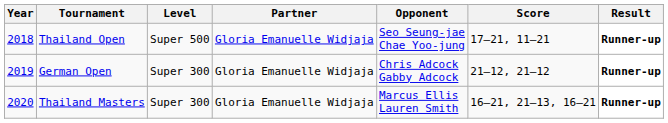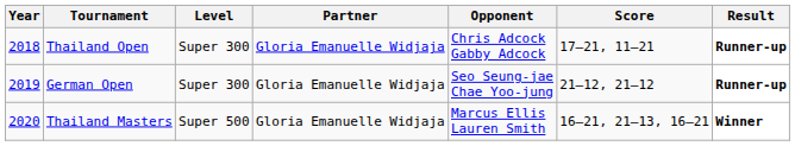 <table class="sortable wikitable" style="font-size: 90%">
 <tr>
 <th>Year</th>
 <th>Tournament</th>
 <th>Level</th>
 <th>Partner</th>
 <th>Opponent</th>
 <th>Score</th>
 <th>Result</th>
 </tr>
 <tr>
 <td align="center"><a href='#'>2018</a></td>
 <td align="left"><a href='#'>Thailand Open</a></td>
-<td align="left">Super 500</td>
+<td align="left">Super 300</td>
 <td align="left"> <a href='#'>Gloria Emanuelle Widjaja</a></td>
-<td align="left"> <a href='#'>Seo Seung-jae</a><br> <a href='#'>Chae Yoo-jung</a></td>
+<td align="left"> <a href='#'>Chris Adcock</a><br> <a href='#'>Gabby Adcock</a></td>
 <td align="left">17–21, 11–21</td>
 <td style="text-align:left; background:white"> <strong>Runner-up</strong></td>
 </tr>
 <tr>
 <td align="center"><a href='#'>2019</a></td>
 <td align="left"><a href='#'>German Open</a></td>
 <td align="left">Super 300</td>
 <td align="left"> Gloria Emanuelle Widjaja</td>
-<td align="left"> <a href='#'>Chris Adcock</a><br> <a href='#'>Gabby Adcock</a></td>
+<td align="left"> <a href='#'>Seo Seung-jae</a><br> <a href='#'>Chae Yoo-jung</a></td>
 <td align="left">21–12, 21–12</td>
 <td style="text-align:left; background:white"> <strong>Runner-up</strong></td>
 </tr>
 <tr>
 <td align="center"><a href='#'>2020</a></td>
 <td align="left"><a href='#'>Thailand Masters</a></td>
-<td align="left">Super 300</td>
+<td align="left">Super 500</td>
 <td align="left"> Gloria Emanuelle Widjaja</td>
 <td align="left"> <a href='#'>Marcus Ellis</a><br> <a href='#'>Lauren Smith</a></td>
 <td align="left">16–21, 21–13, 16–21</td>
-<td style="text-align:left; background:white"> <strong>Runner-up</strong></td>
+<td style="text-align:left; background:white"> <strong>Winner</strong></td>
 </tr>
 </table>
